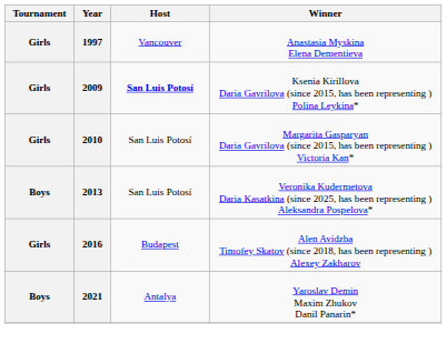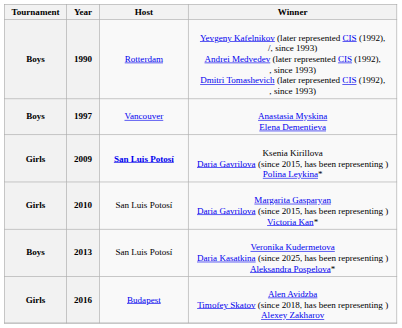 <table class="wikitable sortable" style="font-size:90%;" width=100%>
 <tr>
 <th width=5%>Tournament</th>
 <th width=5%>Year</th>
 <th width=15%>Host</th>
 <th width=35%>Winner</th>
 </tr>
 <tr align=center>
-<th>Girls</th>
+<th>Boys</th>
+<th>1990</th>
+<td> <a href='#'>Rotterdam</a></td>
+<td><strong></strong><br><a href='#'>Yevgeny Kafelnikov</a> (later represented  <a href='#'>CIS</a> (1992), <br>/, since 1993)<br><a href='#'>Andrei Medvedev</a> (later represented  <a href='#'>CIS</a> (1992),<br> , since 1993)<br><a href='#'>Dmitri Tomashevich</a> (later represented  <a href='#'>CIS</a> (1992),<br> , since 1993)</td>
+</tr>
+<tr align=center>
+<th>Boys</th>
 <th>1997</th>
 <td> <a href='#'>Vancouver</a></td>
 <td><strong></strong><br><a href='#'>Anastasia Myskina</a><br><a href='#'>Elena Dementieva</a></td>
 </tr>
 <tr align=center>
 <th>Girls</th>
 <th>2009</th>
 <td><strong> <a href='#'>San Luis Potosí</a></strong></td>
 <td><strong></strong><br>Ksenia Kirillova<br><a href='#'>Daria Gavrilova</a> (since 2015, has been representing )<br><a href='#'>Polina Leykina</a>*</td>
 </tr>
 <tr align=center>
 <th>Girls</th>
 <th>2010</th>
 <td> San Luis Potosí</td>
 <td><strong></strong><br><a href='#'>Margarita Gasparyan</a><br><a href='#'>Daria Gavrilova</a> (since 2015, has been representing )<br><a href='#'>Victoria Kan</a>*</td>
 </tr>
 <tr align=center>
 <th>Boys</th>
 <th>2013</th>
 <td> San Luis Potosí</td>
 <td><strong></strong><br><a href='#'>Veronika Kudermetova</a><br><a href='#'>Daria Kasatkina</a> (since 2025, has been representing )<br><a href='#'>Aleksandra Pospelova</a>*</td>
 </tr>
 <tr align=center>
 <th>Girls</th>
 <th>2016</th>
 <td> <a href='#'>Budapest</a></td>
 <td><strong></strong><br><a href='#'>Alen Avidzba</a><br><a href='#'>Timofey Skatov</a> (since 2018, has been representing )<br><a href='#'>Alexey Zakharov</a></td>
 </tr>
 <tr align=center>
-<th>Boys</th>
-<th>2021</th>
-<td> <a href='#'>Antalya</a></td>
-<td><strong></strong><br><a href='#'>Yaroslav Demin</a><br>Maxim Zhukov<br>Danil Panarin*</td>
-</tr>
-<tr align=center>
 </tr>
 </table>
